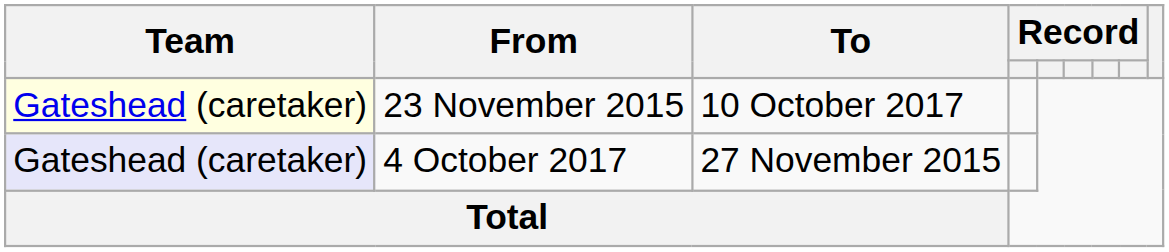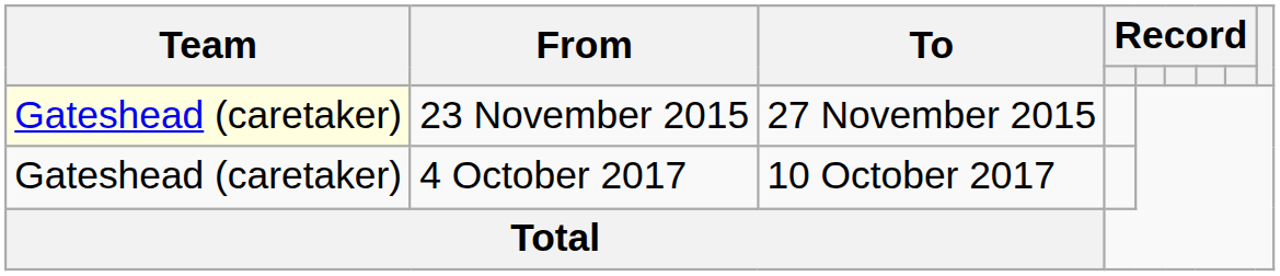 <table class=wikitable style="text-align: center">
 <tr>
 <th rowspan=2>Team</th>
 <th rowspan=2>From</th>
 <th rowspan=2>To</th>
 <th colspan=5>Record</th>
 <th rowspan=2></th>
 </tr>
 <tr>
 <th></th>
 <th></th>
 <th></th>
 <th></th>
 <th></th>
 </tr>
 <tr>
 <td align=left style="background: lightyellow;"><a href='#'>Gateshead</a> (caretaker)</td>
 <td align=left>23 November 2015</td>
-<td align=left>10 October 2017<br></td>
+<td align=left>27 November 2015<br></td>
 <td></td>
 </tr>
 <tr>
-<td align=left style="background: lavender;">Gateshead (caretaker)</td>
+<td align=left>Gateshead (caretaker)</td>
 <td align=left>4 October 2017</td>
-<td align=left>27 November 2015<br></td>
+<td align=left>10 October 2017<br></td>
 <td></td>
 </tr>
 <tr>
 <th colspan=3>Total<br></th>
 </tr>
 </table>
